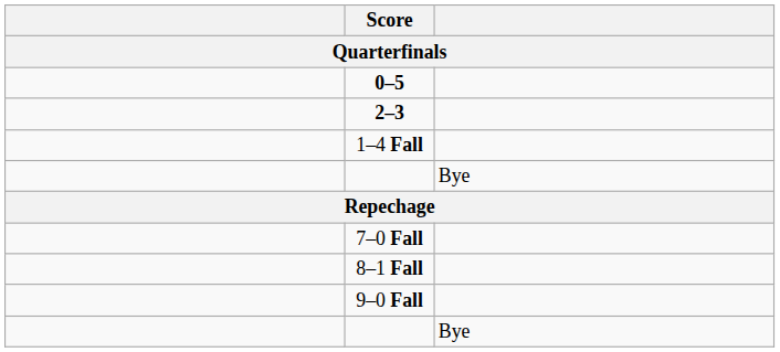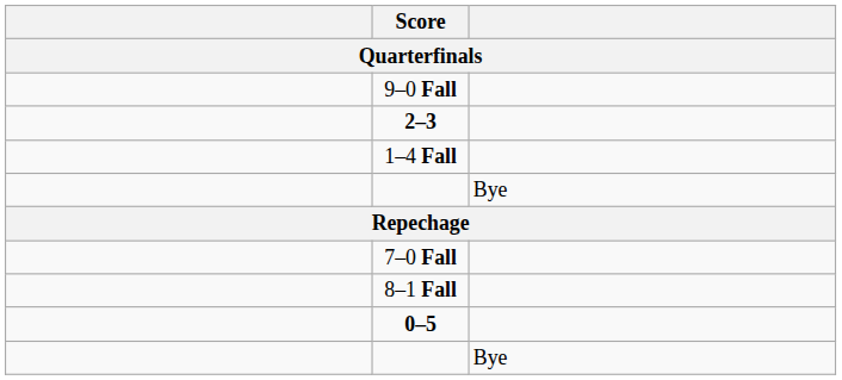 <table class="wikitable" style="text-align: left;">
 <tr>
 <th align="right" width="270"></th>
 <th width="65">Score</th>
 <th align="left" width="270"></th>
 </tr>
 <tr>
 <th colspan="3">Quarterfinals</th>
 </tr>
 <tr>
+<td><strong></strong></td>
+<td align=center>9–0 <strong>Fall</strong></td>
 <td></td>
-<td align=center><strong>0–5</strong></td>
-<td><strong></strong></td>
 </tr>
 <tr>
 <td></td>
 <td align=center><strong>2–3</strong></td>
 <td><strong></strong></td>
 </tr>
 <tr>
 <td></td>
 <td align=center>1–4 <strong>Fall</strong></td>
 <td><strong></strong></td>
 </tr>
 <tr>
 <td><strong></strong></td>
 <td></td>
 <td>Bye</td>
 </tr>
 <tr>
 <th colspan="3">Repechage</th>
 </tr>
 <tr>
 <td><strong></strong></td>
 <td align=center>7–0 <strong>Fall</strong></td>
 <td></td>
 </tr>
 <tr>
 <td><strong></strong></td>
 <td align=center>8–1 <strong>Fall</strong></td>
 <td></td>
 </tr>
 <tr>
+<td></td>
+<td align=center><strong>0–5</strong></td>
 <td><strong></strong></td>
-<td align=center>9–0 <strong>Fall</strong></td>
-<td></td>
 </tr>
 <tr>
 <td><strong></strong></td>
 <td></td>
 <td>Bye</td>
 </tr>
 </table>
